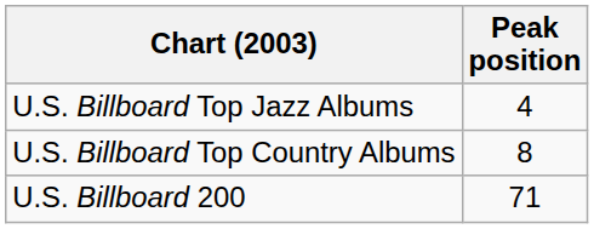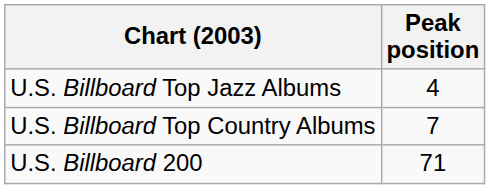 <table class="wikitable">
 <tr>
 <th>Chart (2003)</th>
 <th>Peak<br>position</th>
 </tr>
 <tr>
 <td>U.S. <em>Billboard</em> Top Jazz Albums</td>
 <td align="center">4</td>
 </tr>
 <tr>
 <td>U.S. <em>Billboard</em> Top Country Albums</td>
-<td align="center">8</td>
+<td align="center">7</td>
 </tr>
 <tr>
 <td>U.S. <em>Billboard</em> 200</td>
 <td align="center">71</td>
 </tr>
 </table>
